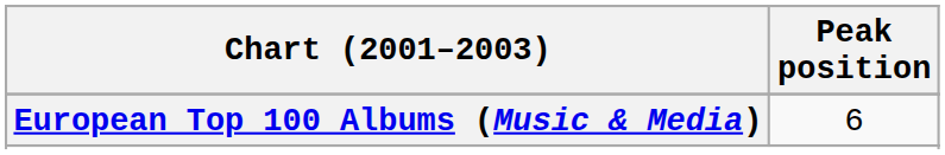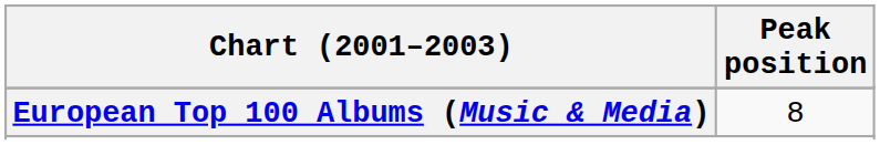 <table class="wikitable sortable plainrowheaders" style="text-align:center">
 <tr>
 <th>Chart (2001–2003)</th>
 <th>Peak <br> position</th>
 </tr>
 <tr>
 </tr>
 <tr>
 </tr>
 <tr>
 </tr>
 <tr>
 </tr>
 <tr>
 </tr>
 <tr>
 </tr>
 <tr>
 <th scope="row"><a href='#'>European Top 100 Albums</a> (<em><a href='#'>Music & Media</a></em>)</th>
-<td>6</td>
+<td>8</td>
 </tr>
 <tr>
 </tr>
 <tr>
 </tr>
 <tr>
 </tr>
 <tr>
 </tr>
 <tr>
 </tr>
 <tr>
 </tr>
 <tr>
 </tr>
 <tr>
 </tr>
 <tr>
 </tr>
 <tr>
 </tr>
 <tr>
 </tr>
 <tr>
 </tr>
 <tr>
 </tr>
 <tr>
 </tr>
 </table>
